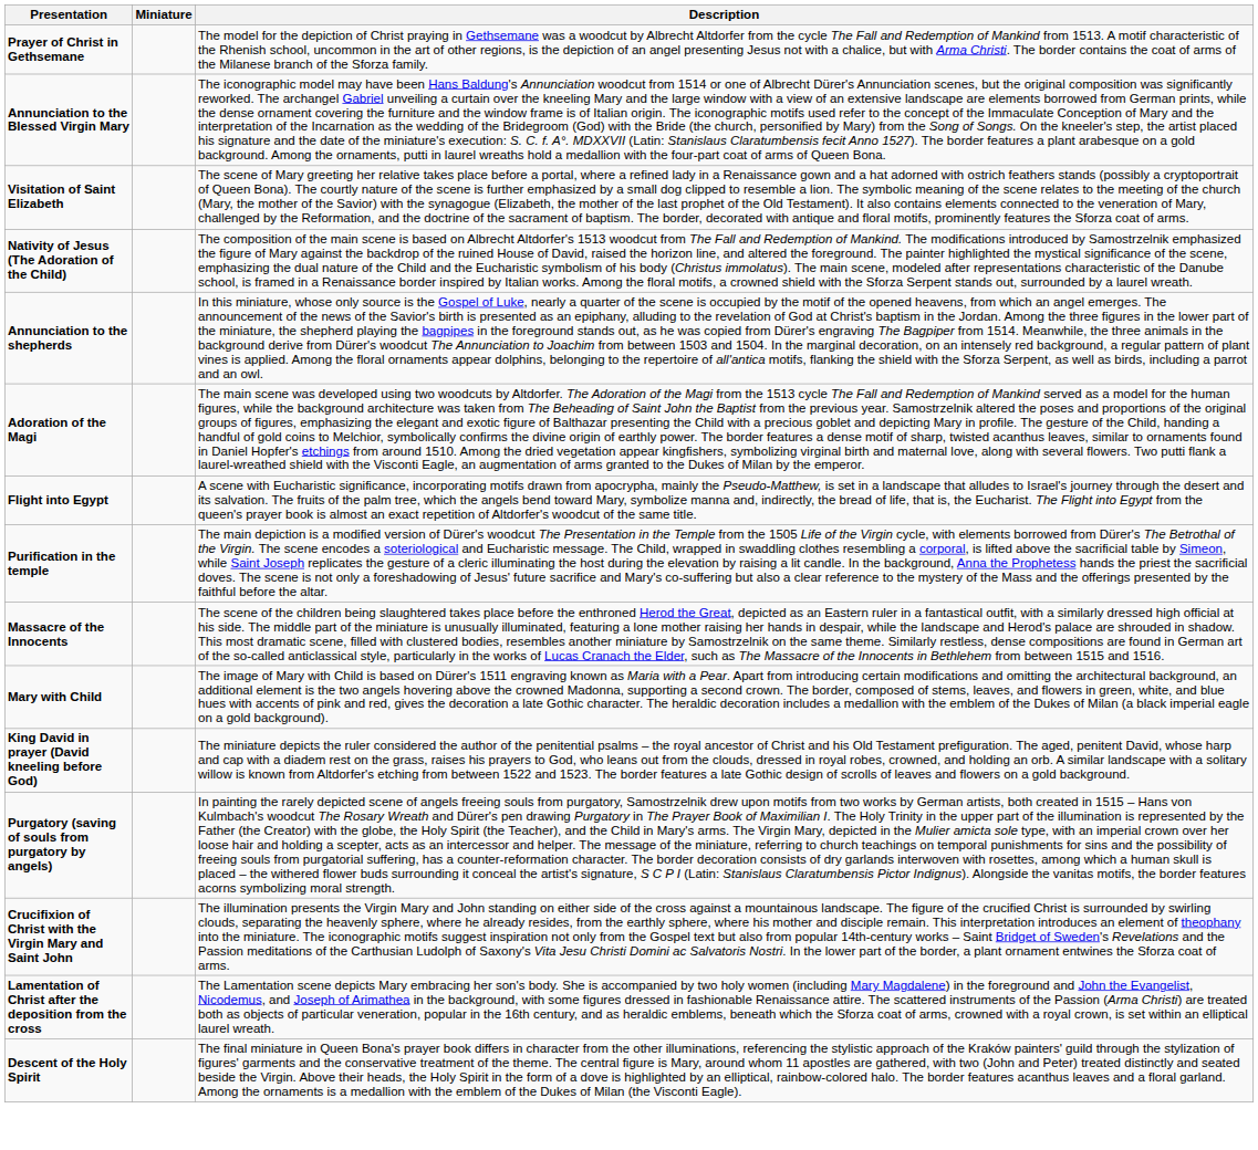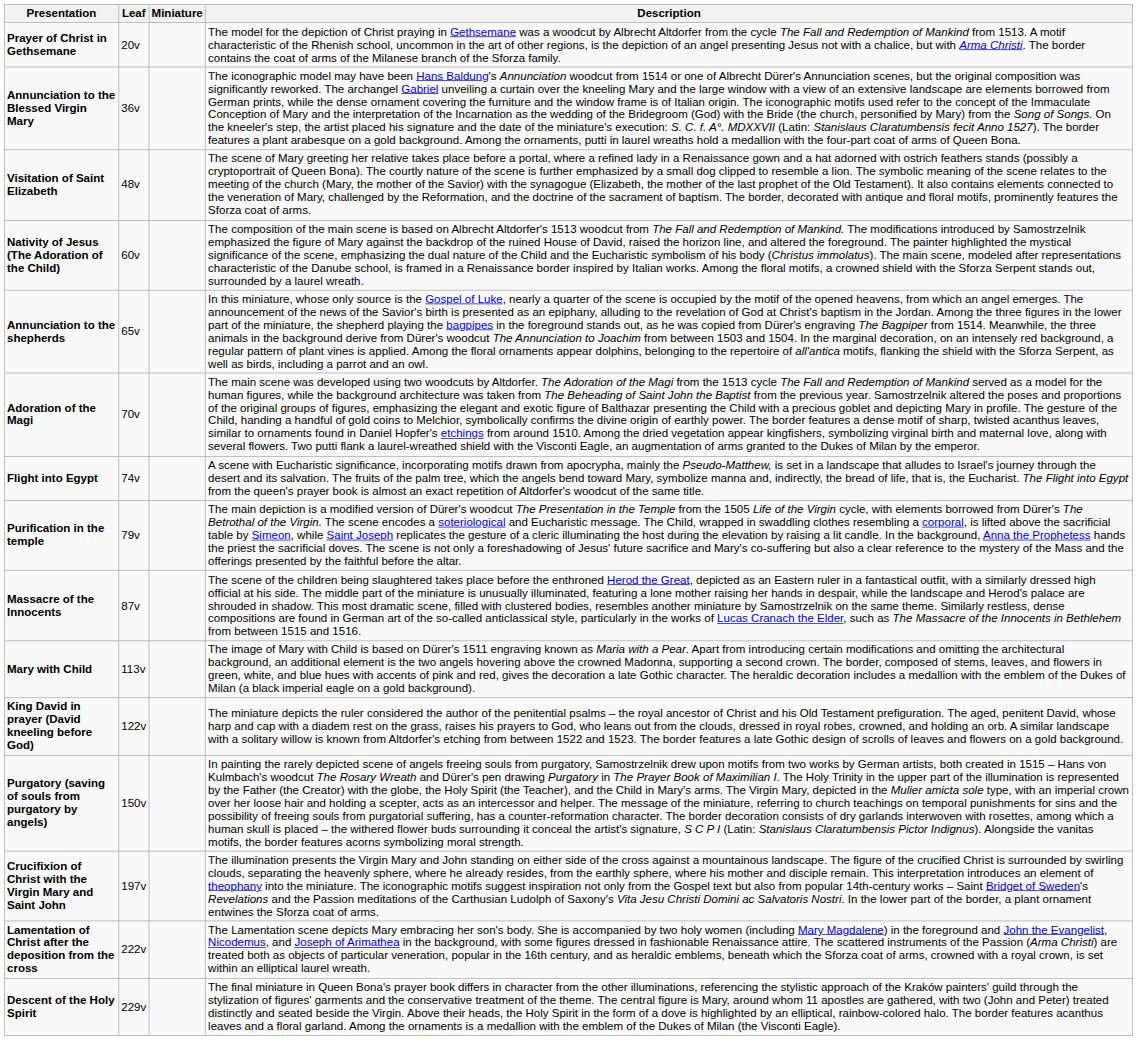 <table class="wikitable sortable" cellspacing="14">
 <tr>
 <th>Presentation</th>
+<th>Leaf</th>
 <th>Miniature</th>
 <th>Description</th>
 </tr>
 <tr>
 <td><strong>Prayer of Christ in Gethsemane</strong></td>
+<td>20v</td>
 <td></td>
 <td>The model for the depiction of Christ praying in <a href='#'>Gethsemane</a> was a woodcut by Albrecht Altdorfer from the cycle <em>The Fall and Redemption of Mankind</em> from 1513. A motif characteristic of the Rhenish school, uncommon in the art of other regions, is the depiction of an angel presenting Jesus not with a chalice, but with <em><a href='#'>Arma Christi</a></em>. The border contains the coat of arms of the Milanese branch of the Sforza family.</td>
 </tr>
 <tr>
 <td><strong>Annunciation to the Blessed Virgin Mary</strong></td>
+<td>36v</td>
 <td></td>
 <td>The iconographic model may have been <a href='#'>Hans Baldung</a>'s <em>Annunciation</em> woodcut from 1514 or one of Albrecht Dürer's Annunciation scenes, but the original composition was significantly reworked. The archangel <a href='#'>Gabriel</a> unveiling a curtain over the kneeling Mary and the large window with a view of an extensive landscape are elements borrowed from German prints, while the dense ornament covering the furniture and the window frame is of Italian origin. The iconographic motifs used refer to the concept of the Immaculate Conception of Mary and the interpretation of the Incarnation as the wedding of the Bridegroom (God) with the Bride (the church, personified by Mary) from the <em>Song of Songs.</em> On the kneeler's step, the artist placed his signature and the date of the miniature's execution: <em>S. C. f. A°. MDXXVII</em> (Latin: <em>Stanislaus Claratumbensis fecit Anno 1527</em>). The border features a plant arabesque on a gold background. Among the ornaments, putti in laurel wreaths hold a medallion with the four-part coat of arms of Queen Bona.</td>
 </tr>
 <tr>
 <td><strong>Visitation of Saint Elizabeth</strong></td>
+<td>48v</td>
 <td></td>
 <td>The scene of Mary greeting her relative takes place before a portal, where a refined lady in a Renaissance gown and a hat adorned with ostrich feathers stands (possibly a cryptoportrait of Queen Bona). The courtly nature of the scene is further emphasized by a small dog clipped to resemble a lion. The symbolic meaning of the scene relates to the meeting of the church (Mary, the mother of the Savior) with the synagogue (Elizabeth, the mother of the last prophet of the Old Testament). It also contains elements connected to the veneration of Mary, challenged by the Reformation, and the doctrine of the sacrament of baptism. The border, decorated with antique and floral motifs, prominently features the Sforza coat of arms.</td>
 </tr>
 <tr>
 <td><strong>Nativity of Jesus (The Adoration of the Child)</strong></td>
+<td>60v</td>
 <td></td>
 <td>The composition of the main scene is based on Albrecht Altdorfer's 1513 woodcut from <em>The Fall and Redemption of Mankind.</em> The modifications introduced by Samostrzelnik emphasized the figure of Mary against the backdrop of the ruined House of David, raised the horizon line, and altered the foreground. The painter highlighted the mystical significance of the scene, emphasizing the dual nature of the Child and the Eucharistic symbolism of his body (<em>Christus immolatus</em>). The main scene, modeled after representations characteristic of the Danube school, is framed in a Renaissance border inspired by Italian works. Among the floral motifs, a crowned shield with the Sforza Serpent stands out, surrounded by a laurel wreath.</td>
 </tr>
 <tr>
 <td><strong>Annunciation to the shepherds</strong></td>
+<td>65v</td>
 <td></td>
 <td>In this miniature, whose only source is the <a href='#'>Gospel of Luke</a>, nearly a quarter of the scene is occupied by the motif of the opened heavens, from which an angel emerges. The announcement of the news of the Savior's birth is presented as an epiphany, alluding to the revelation of God at Christ's baptism in the Jordan. Among the three figures in the lower part of the miniature, the shepherd playing the <a href='#'>bagpipes</a> in the foreground stands out, as he was copied from Dürer's engraving <em>The Bagpiper</em> from 1514. Meanwhile, the three animals in the background derive from Dürer's woodcut <em>The Annunciation to Joachim</em> from between 1503 and 1504. In the marginal decoration, on an intensely red background, a regular pattern of plant vines is applied. Among the floral ornaments appear dolphins, belonging to the repertoire of <em>all'antica</em> motifs, flanking the shield with the Sforza Serpent, as well as birds, including a parrot and an owl.</td>
 </tr>
 <tr>
 <td><strong>Adoration of the Magi</strong></td>
+<td>70v</td>
 <td></td>
 <td>The main scene was developed using two woodcuts by Altdorfer. <em>The Adoration of the Magi</em> from the 1513 cycle <em>The Fall and Redemption of Mankind</em> served as a model for the human figures, while the background architecture was taken from <em>The Beheading of Saint John the Baptist</em> from the previous year. Samostrzelnik altered the poses and proportions of the original groups of figures, emphasizing the elegant and exotic figure of Balthazar presenting the Child with a precious goblet and depicting Mary in profile. The gesture of the Child, handing a handful of gold coins to Melchior, symbolically confirms the divine origin of earthly power. The border features a dense motif of sharp, twisted acanthus leaves, similar to ornaments found in Daniel Hopfer's <a href='#'>etchings</a> from around 1510. Among the dried vegetation appear kingfishers, symbolizing virginal birth and maternal love, along with several flowers. Two putti flank a laurel-wreathed shield with the Visconti Eagle, an augmentation of arms granted to the Dukes of Milan by the emperor.</td>
 </tr>
 <tr>
 <td><strong>Flight into Egypt</strong></td>
+<td>74v</td>
 <td></td>
 <td>A scene with Eucharistic significance, incorporating motifs drawn from apocrypha, mainly the <em>Pseudo-Matthew,</em> is set in a landscape that alludes to Israel's journey through the desert and its salvation. The fruits of the palm tree, which the angels bend toward Mary, symbolize manna and, indirectly, the bread of life, that is, the Eucharist. <em>The Flight into Egypt</em> from the queen's prayer book is almost an exact repetition of Altdorfer's woodcut of the same title.</td>
 </tr>
 <tr>
 <td><strong>Purification in the temple</strong></td>
+<td>79v</td>
 <td></td>
 <td>The main depiction is a modified version of Dürer's woodcut <em>The Presentation in the Temple</em> from the 1505 <em>Life of the Virgin</em> cycle, with elements borrowed from Dürer's <em>The Betrothal of the Virgin.</em> The scene encodes a <a href='#'>soteriological</a> and Eucharistic message. The Child, wrapped in swaddling clothes resembling a <a href='#'>corporal</a>, is lifted above the sacrificial table by <a href='#'>Simeon</a>, while <a href='#'>Saint Joseph</a> replicates the gesture of a cleric illuminating the host during the elevation by raising a lit candle. In the background, <a href='#'>Anna the Prophetess</a> hands the priest the sacrificial doves. The scene is not only a foreshadowing of Jesus' future sacrifice and Mary's co-suffering but also a clear reference to the mystery of the Mass and the offerings presented by the faithful before the altar.</td>
 </tr>
 <tr>
 <td><strong>Massacre of the Innocents</strong></td>
+<td>87v</td>
 <td></td>
 <td>The scene of the children being slaughtered takes place before the enthroned <a href='#'>Herod the Great</a>, depicted as an Eastern ruler in a fantastical outfit, with a similarly dressed high official at his side. The middle part of the miniature is unusually illuminated, featuring a lone mother raising her hands in despair, while the landscape and Herod's palace are shrouded in shadow. This most dramatic scene, filled with clustered bodies, resembles another miniature by Samostrzelnik on the same theme. Similarly restless, dense compositions are found in German art of the so-called anticlassical style, particularly in the works of <a href='#'>Lucas Cranach the Elder</a>, such as <em>The Massacre of the Innocents in Bethlehem</em> from between 1515 and 1516.</td>
 </tr>
 <tr>
 <td><strong>Mary with Child</strong></td>
+<td>113v</td>
 <td></td>
 <td>The image of Mary with Child is based on Dürer's 1511 engraving known as <em>Maria with a Pear</em>. Apart from introducing certain modifications and omitting the architectural background, an additional element is the two angels hovering above the crowned Madonna, supporting a second crown. The border, composed of stems, leaves, and flowers in green, white, and blue hues with accents of pink and red, gives the decoration a late Gothic character. The heraldic decoration includes a medallion with the emblem of the Dukes of Milan (a black imperial eagle on a gold background).</td>
 </tr>
 <tr>
 <td><strong>King David in prayer (David kneeling before God)</strong></td>
+<td>122v</td>
 <td></td>
 <td>The miniature depicts the ruler considered the author of the penitential psalms – the royal ancestor of Christ and his Old Testament prefiguration. The aged, penitent David, whose harp and cap with a diadem rest on the grass, raises his prayers to God, who leans out from the clouds, dressed in royal robes, crowned, and holding an orb. A similar landscape with a solitary willow is known from Altdorfer's etching from between 1522 and 1523. The border features a late Gothic design of scrolls of leaves and flowers on a gold background.</td>
 </tr>
 <tr>
 <td><strong>Purgatory (saving of souls from purgatory by angels)</strong></td>
+<td>150v</td>
 <td></td>
 <td>In painting the rarely depicted scene of angels freeing souls from purgatory, Samostrzelnik drew upon motifs from two works by German artists, both created in 1515 – Hans von Kulmbach's woodcut <em>The Rosary Wreath</em> and Dürer's pen drawing <em>Purgatory</em> in <em>The Prayer Book of Maximilian I</em>. The Holy Trinity in the upper part of the illumination is represented by the Father (the Creator) with the globe, the Holy Spirit (the Teacher), and the Child in Mary's arms. The Virgin Mary, depicted in the <em>Mulier amicta sole</em> type, with an imperial crown over her loose hair and holding a scepter, acts as an intercessor and helper. The message of the miniature, referring to church teachings on temporal punishments for sins and the possibility of freeing souls from purgatorial suffering, has a counter-reformation character. The border decoration consists of dry garlands interwoven with rosettes, among which a human skull is placed – the withered flower buds surrounding it conceal the artist's signature, <em>S C P I</em> (Latin: <em>Stanislaus Claratumbensis Pictor Indignus</em>). Alongside the vanitas motifs, the border features acorns symbolizing moral strength.</td>
 </tr>
 <tr>
 <td><strong>Crucifixion of Christ with the Virgin Mary and Saint John</strong></td>
+<td>197v</td>
 <td></td>
 <td>The illumination presents the Virgin Mary and John standing on either side of the cross against a mountainous landscape. The figure of the crucified Christ is surrounded by swirling clouds, separating the heavenly sphere, where he already resides, from the earthly sphere, where his mother and disciple remain. This interpretation introduces an element of <a href='#'>theophany</a> into the miniature. The iconographic motifs suggest inspiration not only from the Gospel text but also from popular 14th-century works – Saint <a href='#'>Bridget of Sweden</a>'s <em>Revelations</em> and the Passion meditations of the Carthusian Ludolph of Saxony's <em>Vita Jesu Christi Domini ac Salvatoris Nostri</em>. In the lower part of the border, a plant ornament entwines the Sforza coat of arms.</td>
 </tr>
 <tr>
 <td><strong>Lamentation of Christ after the deposition from the cross</strong></td>
+<td>222v</td>
 <td></td>
 <td>The Lamentation scene depicts Mary embracing her son's body. She is accompanied by two holy women (including <a href='#'>Mary Magdalene</a>) in the foreground and <a href='#'>John the Evangelist</a>, <a href='#'>Nicodemus</a>, and <a href='#'>Joseph of Arimathea</a> in the background, with some figures dressed in fashionable Renaissance attire. The scattered instruments of the Passion (<em>Arma Christi</em>) are treated both as objects of particular veneration, popular in the 16th century, and as heraldic emblems, beneath which the Sforza coat of arms, crowned with a royal crown, is set within an elliptical laurel wreath.</td>
 </tr>
 <tr>
 <td><strong>Descent of the Holy Spirit</strong></td>
+<td>229v</td>
 <td></td>
 <td>The final miniature in Queen Bona's prayer book differs in character from the other illuminations, referencing the stylistic approach of the Kraków painters' guild through the stylization of figures' garments and the conservative treatment of the theme. The central figure is Mary, around whom 11 apostles are gathered, with two (John and Peter) treated distinctly and seated beside the Virgin. Above their heads, the Holy Spirit in the form of a dove is highlighted by an elliptical, rainbow-colored halo. The border features acanthus leaves and a floral garland. Among the ornaments is a medallion with the emblem of the Dukes of Milan (the Visconti Eagle).</td>
 </tr>
 </table>
